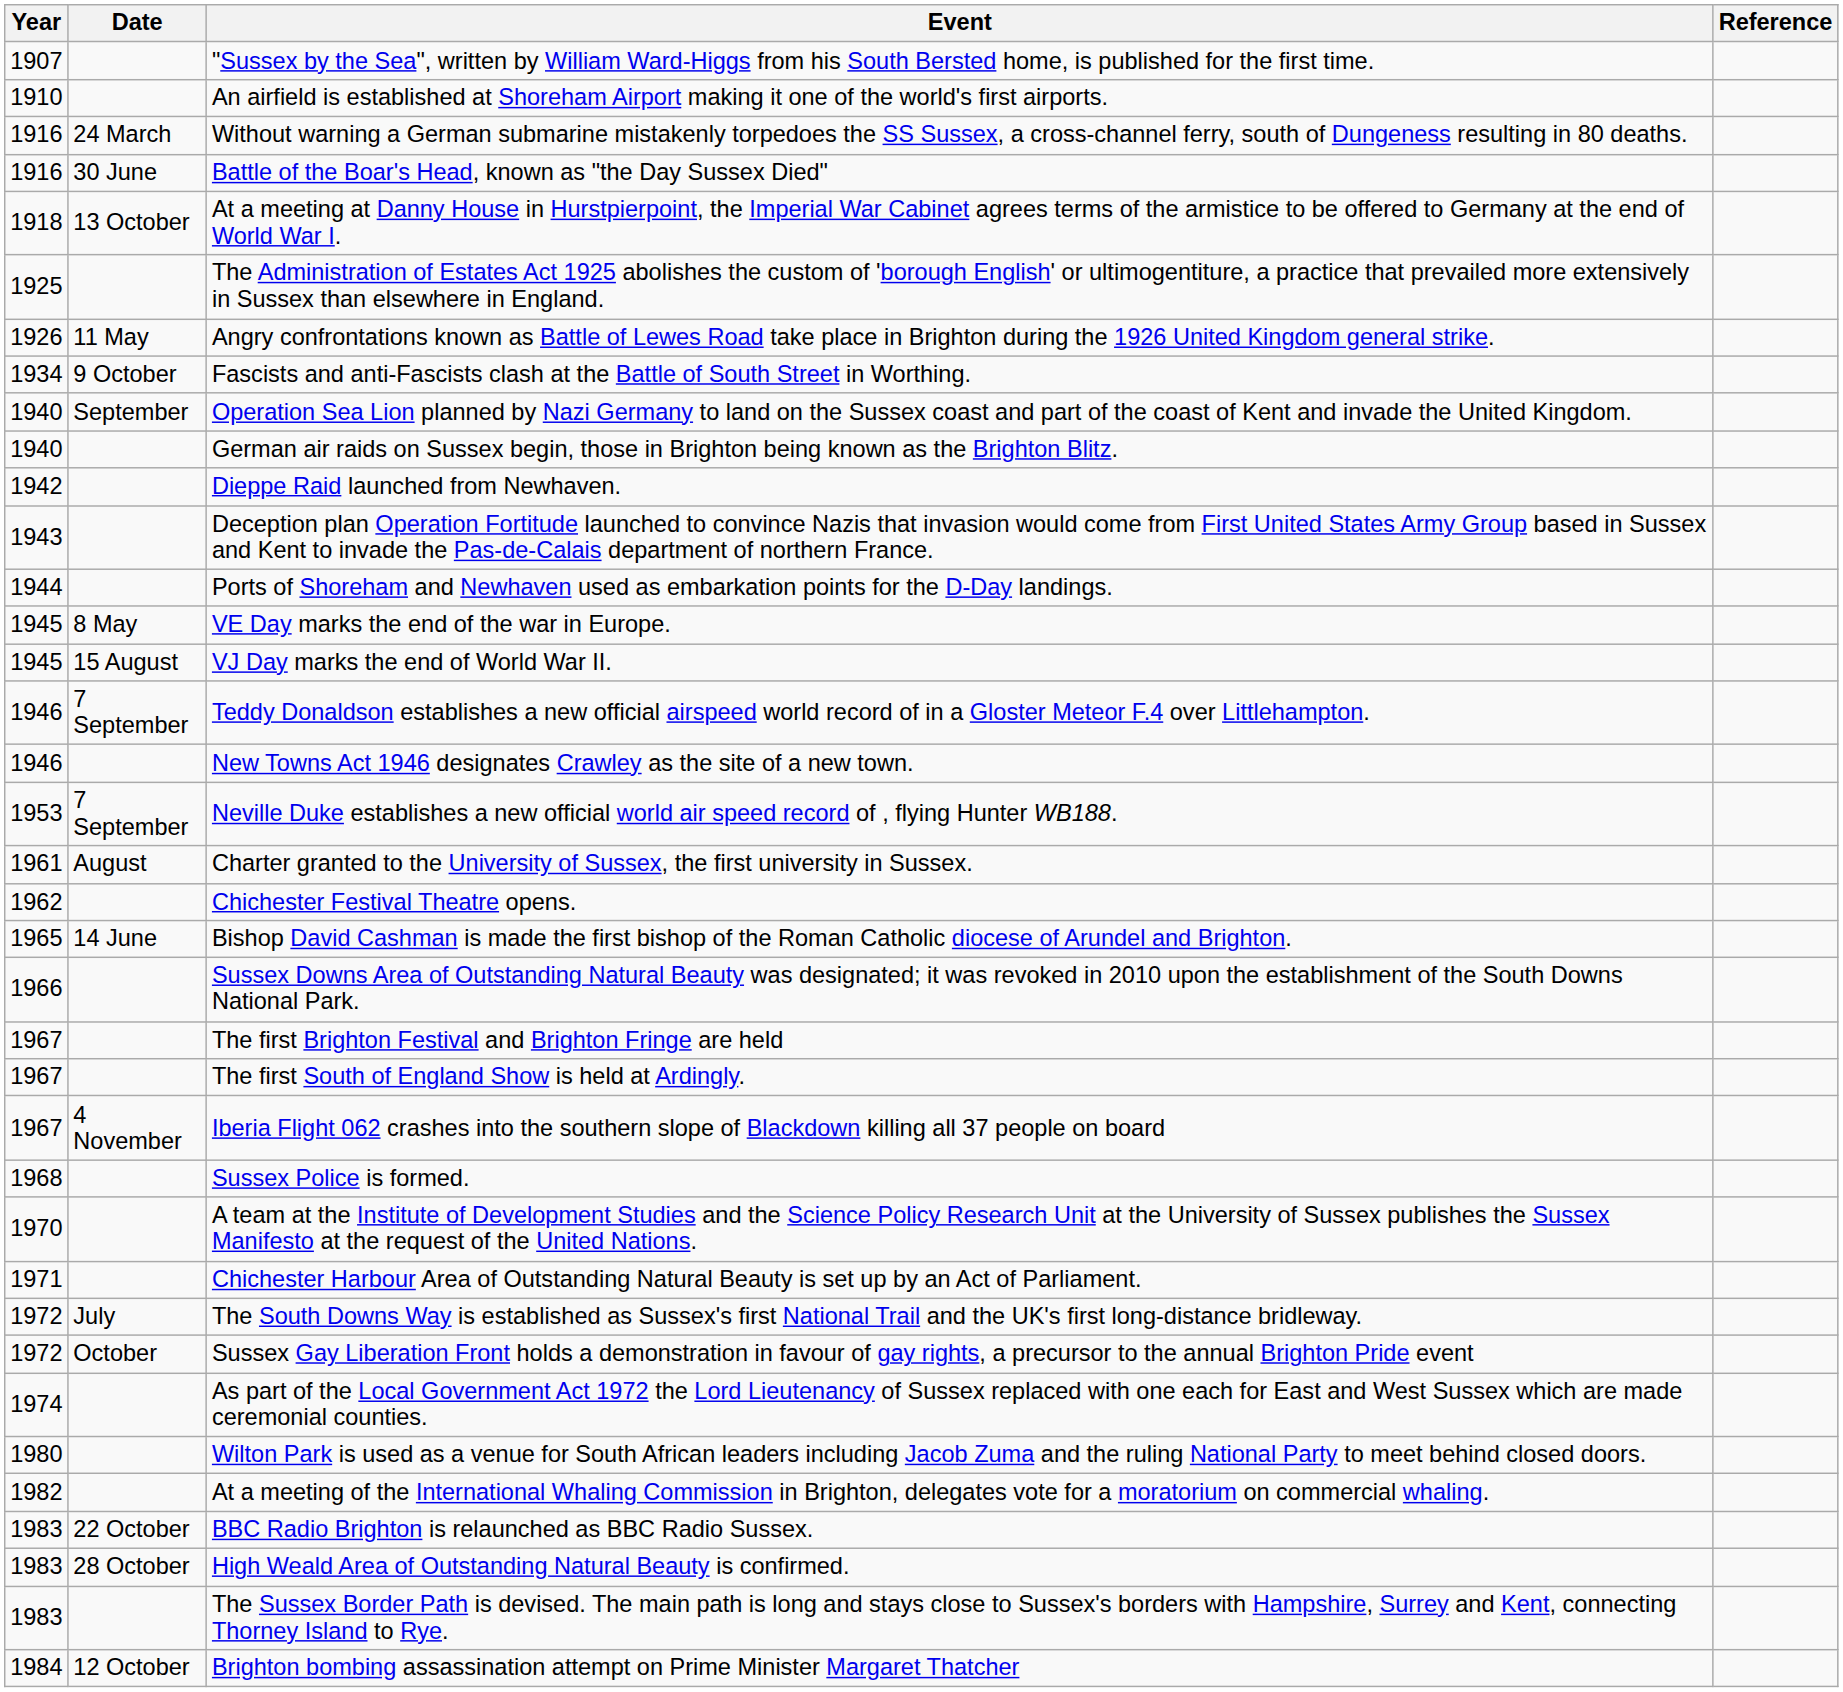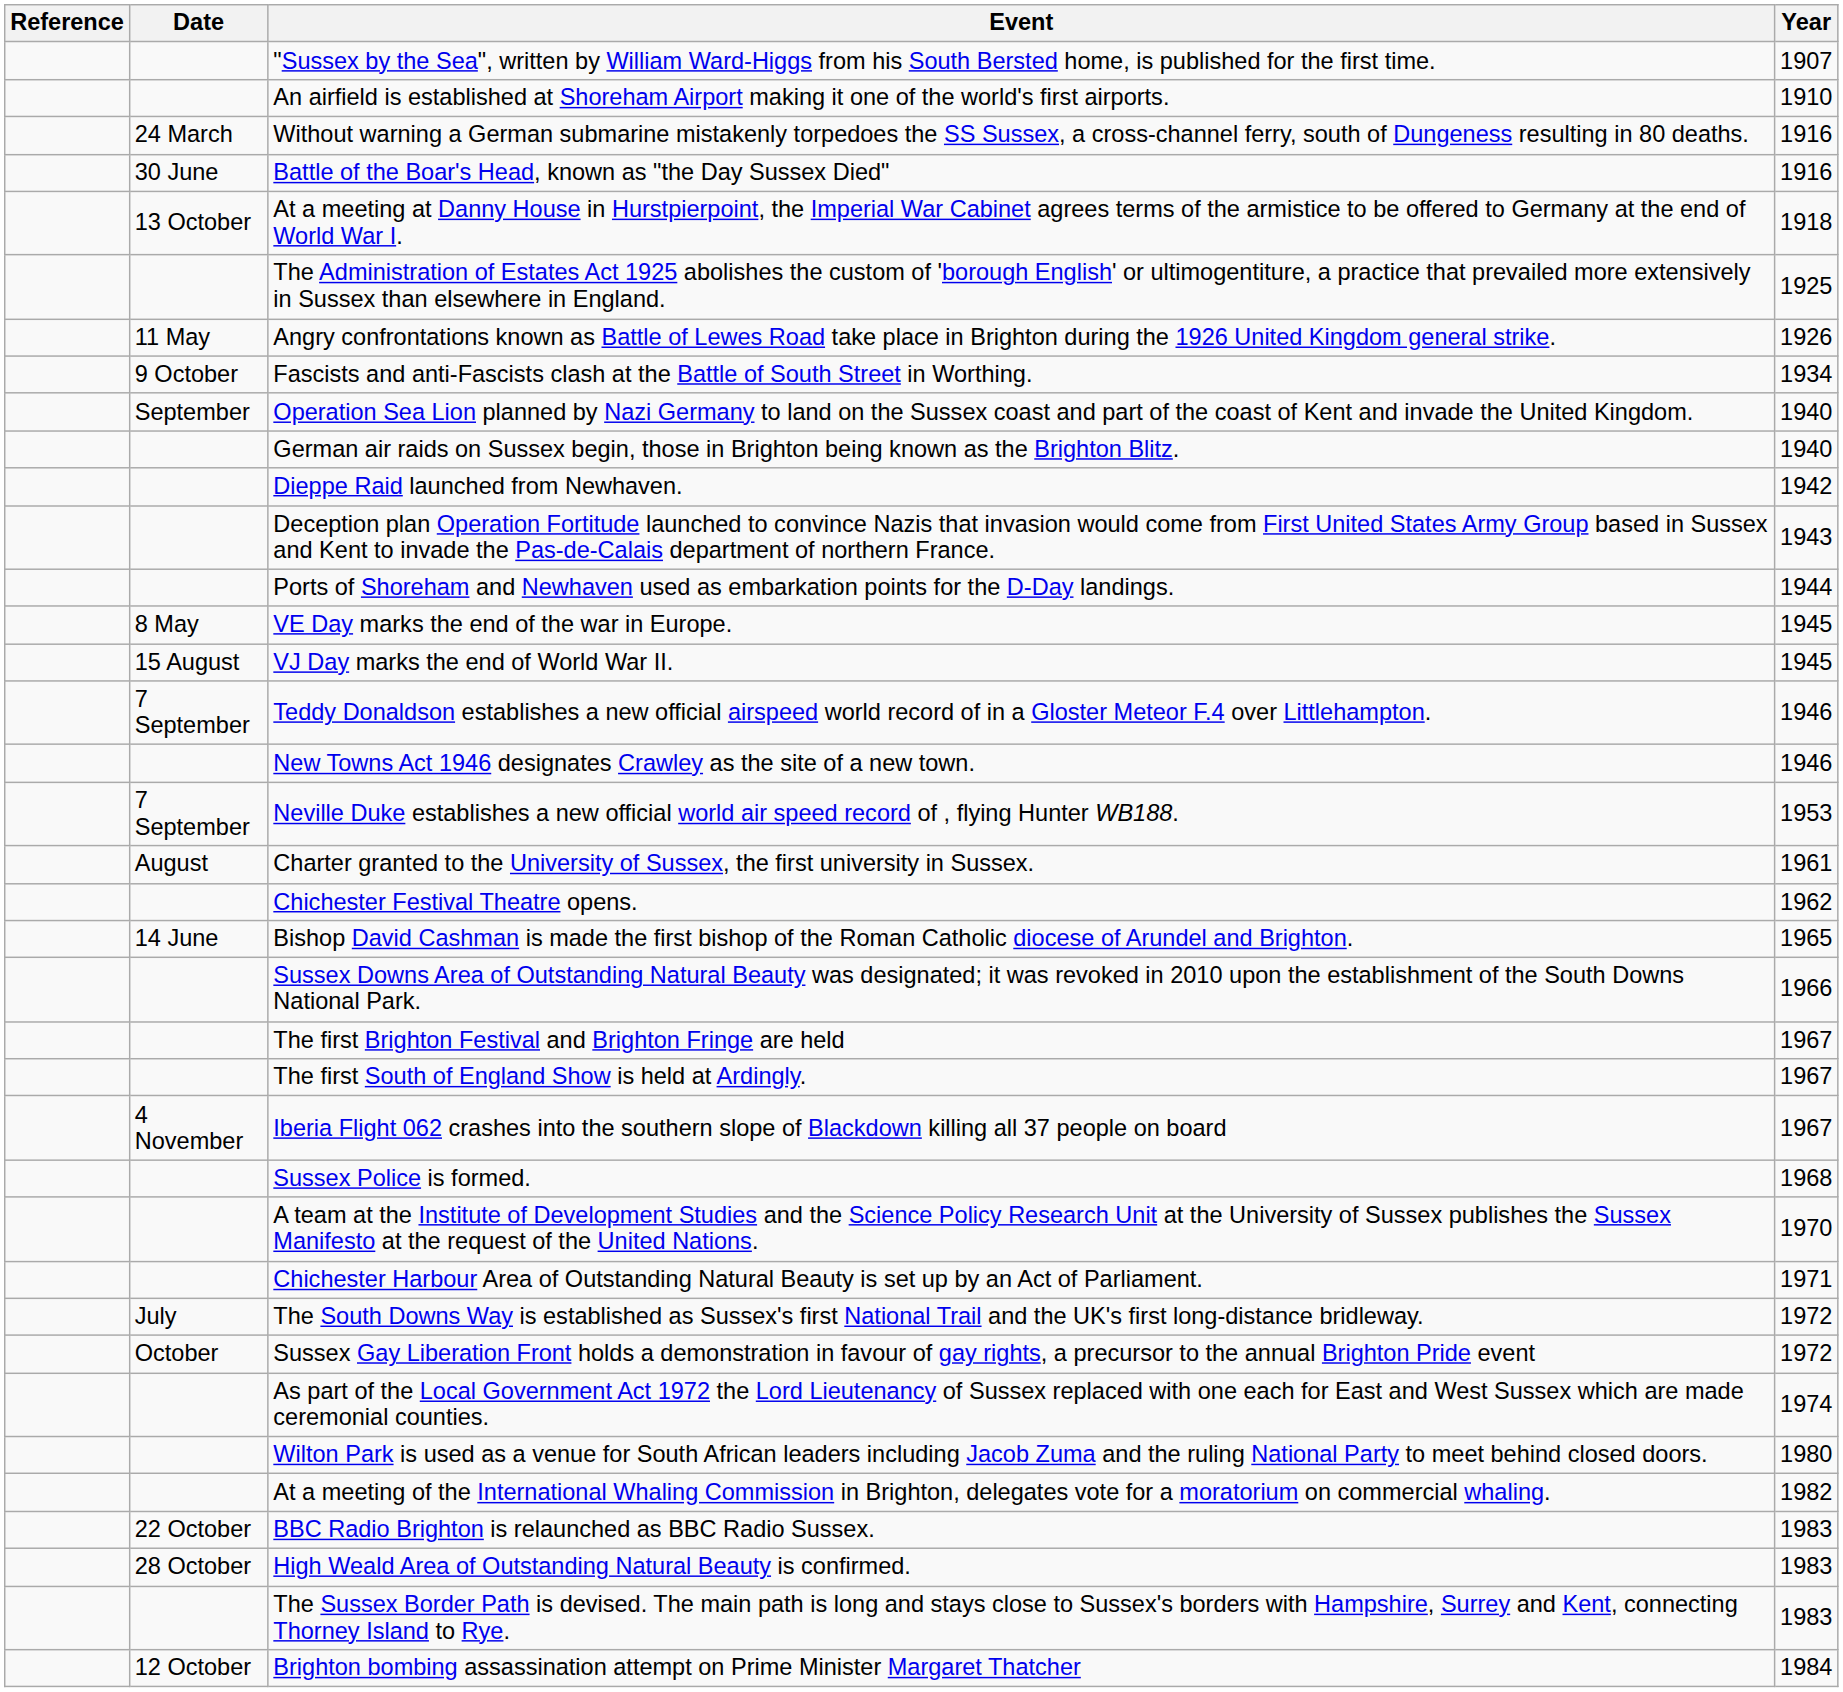 <table class="wikitable">
 <tr>
-<th TITTY>Year</th>
+<th>Reference</th>
 <th TITTY>Date</th>
 <th>Event</th>
-<th>Reference</th>
+<th TITTY>Year</th>
 </tr>
 <tr>
-<td>1907</td>
+<td></td>
 <td></td>
 <td>"<a href='#'>Sussex by the Sea</a>", written by <a href='#'>William Ward-Higgs</a> from his <a href='#'>South Bersted</a> home, is published for the first time.</td>
-<td></td>
+<td>1907</td>
 </tr>
 <tr>
-<td>1910</td>
+<td></td>
 <td></td>
 <td>An airfield is established at <a href='#'>Shoreham Airport</a> making it one of the world's first airports.</td>
-<td></td>
+<td>1910</td>
 </tr>
 <tr>
-<td>1916</td>
+<td></td>
 <td>24 March</td>
 <td>Without warning a German submarine mistakenly torpedoes the <a href='#'>SS Sussex</a>, a cross-channel ferry,  south of <a href='#'>Dungeness</a> resulting in 80 deaths.</td>
-<td></td>
+<td>1916</td>
 </tr>
 <tr>
-<td>1916</td>
+<td></td>
 <td>30 June</td>
 <td><a href='#'>Battle of the Boar's Head</a>, known as "the Day Sussex Died"</td>
-<td></td>
+<td>1916</td>
 </tr>
 <tr>
-<td>1918</td>
+<td></td>
 <td>13 October</td>
 <td>At a meeting at <a href='#'>Danny House</a> in <a href='#'>Hurstpierpoint</a>, the <a href='#'>Imperial War Cabinet</a> agrees terms of the armistice to be offered to Germany at the end of <a href='#'>World War I</a>.</td>
-<td></td>
+<td>1918</td>
 </tr>
 <tr>
-<td>1925</td>
+<td></td>
 <td></td>
 <td>The <a href='#'>Administration of Estates Act 1925</a> abolishes the custom of '<a href='#'>borough English</a>' or ultimogentiture, a practice that prevailed more extensively in Sussex than elsewhere in England.</td>
-<td></td>
+<td>1925</td>
 </tr>
 <tr>
-<td>1926</td>
+<td></td>
 <td>11 May</td>
 <td>Angry confrontations known as <a href='#'>Battle of Lewes Road</a> take place in Brighton during the <a href='#'>1926 United Kingdom general strike</a>.</td>
-<td></td>
+<td>1926</td>
 </tr>
 <tr>
-<td>1934</td>
+<td></td>
 <td>9 October</td>
 <td>Fascists and anti-Fascists clash at the <a href='#'>Battle of South Street</a> in Worthing.</td>
-<td></td>
+<td>1934</td>
 </tr>
 <tr>
-<td>1940</td>
+<td></td>
 <td>September</td>
 <td><a href='#'>Operation Sea Lion</a> planned by <a href='#'>Nazi Germany</a> to land on the Sussex coast and part of the coast of Kent and invade the United Kingdom.</td>
-<td></td>
+<td>1940</td>
 </tr>
 <tr>
-<td>1940</td>
+<td></td>
 <td></td>
 <td>German air raids on Sussex begin, those in Brighton being known as the <a href='#'>Brighton Blitz</a>.</td>
-<td></td>
+<td>1940</td>
 </tr>
 <tr>
-<td>1942</td>
+<td></td>
 <td></td>
 <td><a href='#'>Dieppe Raid</a> launched from Newhaven.</td>
-<td></td>
+<td>1942</td>
 </tr>
 <tr>
-<td>1943</td>
+<td></td>
 <td></td>
 <td>Deception plan <a href='#'>Operation Fortitude</a> launched to convince Nazis that invasion would come from <a href='#'>First United States Army Group</a> based in Sussex and Kent to invade the <a href='#'>Pas-de-Calais</a> department of northern France.</td>
-<td></td>
+<td>1943</td>
 </tr>
 <tr>
-<td>1944</td>
+<td></td>
 <td></td>
 <td>Ports of <a href='#'>Shoreham</a> and <a href='#'>Newhaven</a> used as embarkation points for the <a href='#'>D-Day</a> landings.</td>
-<td></td>
+<td>1944</td>
 </tr>
 <tr>
-<td>1945</td>
+<td></td>
 <td>8 May</td>
 <td><a href='#'>VE Day</a> marks the end of the war in Europe.</td>
-<td></td>
+<td>1945</td>
 </tr>
 <tr>
-<td>1945</td>
+<td></td>
 <td>15 August</td>
 <td><a href='#'>VJ Day</a> marks the end of World War II.</td>
-<td></td>
+<td>1945</td>
 </tr>
 <tr>
-<td>1946</td>
+<td></td>
 <td>7 September</td>
 <td><a href='#'>Teddy Donaldson</a> establishes a new official <a href='#'>airspeed</a> world record of  in a <a href='#'>Gloster Meteor F.4</a> over <a href='#'>Littlehampton</a>.</td>
-<td></td>
+<td>1946</td>
 </tr>
 <tr>
-<td>1946</td>
+<td></td>
 <td></td>
 <td><a href='#'>New Towns Act 1946</a> designates <a href='#'>Crawley</a> as the site of a new town.</td>
-<td></td>
+<td>1946</td>
 </tr>
 <tr>
-<td>1953</td>
+<td></td>
 <td>7 September</td>
 <td><a href='#'>Neville Duke</a> establishes a new official <a href='#'>world air speed record</a> of , flying Hunter <em>WB188</em>.</td>
-<td></td>
+<td>1953</td>
 </tr>
 <tr>
-<td>1961</td>
+<td></td>
 <td>August</td>
 <td>Charter granted to the <a href='#'>University of Sussex</a>, the first university in Sussex.</td>
-<td></td>
+<td>1961</td>
 </tr>
 <tr>
-<td>1962</td>
+<td></td>
 <td></td>
 <td><a href='#'>Chichester Festival Theatre</a> opens.</td>
-<td></td>
+<td>1962</td>
 </tr>
 <tr>
-<td>1965</td>
+<td></td>
 <td>14 June</td>
 <td>Bishop <a href='#'>David Cashman</a> is made the first bishop of the Roman Catholic <a href='#'>diocese of Arundel and Brighton</a>.</td>
-<td></td>
+<td>1965</td>
 </tr>
 <tr>
-<td>1966</td>
+<td></td>
 <td></td>
 <td><a href='#'>Sussex Downs Area of Outstanding Natural Beauty</a> was designated; it was revoked in 2010 upon the establishment of the South Downs National Park.</td>
-<td></td>
+<td>1966</td>
 </tr>
 <tr>
-<td>1967</td>
+<td></td>
 <td></td>
 <td>The first <a href='#'>Brighton Festival</a> and <a href='#'>Brighton Fringe</a> are held</td>
-<td></td>
+<td>1967</td>
 </tr>
 <tr>
-<td>1967</td>
+<td></td>
 <td></td>
 <td>The first <a href='#'>South of England Show</a> is held at <a href='#'>Ardingly</a>.</td>
-<td></td>
+<td>1967</td>
 </tr>
 <tr>
-<td>1967</td>
+<td></td>
 <td>4 November</td>
 <td><a href='#'>Iberia Flight 062</a> crashes into the southern slope of <a href='#'>Blackdown</a> killing all 37 people on board</td>
-<td></td>
+<td>1967</td>
 </tr>
 <tr>
-<td>1968</td>
+<td></td>
 <td></td>
 <td><a href='#'>Sussex Police</a> is formed.</td>
-<td></td>
+<td>1968</td>
 </tr>
 <tr>
-<td>1970</td>
+<td></td>
 <td></td>
 <td>A team at the <a href='#'>Institute of Development Studies</a> and the <a href='#'>Science Policy Research Unit</a> at the University of Sussex publishes the <a href='#'>Sussex Manifesto</a> at the request of the <a href='#'>United Nations</a>.</td>
-<td></td>
+<td>1970</td>
 </tr>
 <tr>
-<td>1971</td>
+<td></td>
 <td></td>
 <td><a href='#'>Chichester Harbour</a> Area of Outstanding Natural Beauty is set up by an Act of Parliament.</td>
-<td></td>
+<td>1971</td>
 </tr>
 <tr>
-<td>1972</td>
+<td></td>
 <td>July</td>
 <td>The <a href='#'>South Downs Way</a> is established as Sussex's first <a href='#'>National Trail</a> and the UK's first long-distance bridleway.</td>
-<td></td>
+<td>1972</td>
 </tr>
 <tr>
-<td>1972</td>
+<td></td>
 <td>October</td>
 <td>Sussex <a href='#'>Gay Liberation Front</a> holds a demonstration in favour of <a href='#'>gay rights</a>, a precursor to the annual <a href='#'>Brighton Pride</a> event</td>
-<td></td>
+<td>1972</td>
 </tr>
 <tr>
-<td>1974</td>
+<td></td>
 <td></td>
 <td>As part of the <a href='#'>Local Government Act 1972</a> the <a href='#'>Lord Lieutenancy</a> of Sussex replaced with one each for East and West Sussex which are made ceremonial counties.</td>
-<td></td>
+<td>1974</td>
 </tr>
 <tr>
-<td>1980</td>
+<td></td>
 <td></td>
 <td><a href='#'>Wilton Park</a> is used as a venue for South African leaders including <a href='#'>Jacob Zuma</a> and the ruling <a href='#'>National Party</a> to meet behind closed doors.</td>
-<td></td>
+<td>1980</td>
 </tr>
 <tr>
-<td>1982</td>
+<td></td>
 <td></td>
 <td>At a meeting of the <a href='#'>International Whaling Commission</a> in Brighton, delegates vote for a <a href='#'>moratorium</a> on commercial <a href='#'>whaling</a>.</td>
-<td></td>
+<td>1982</td>
 </tr>
 <tr>
-<td>1983</td>
+<td></td>
 <td>22 October</td>
 <td><a href='#'>BBC Radio Brighton</a> is relaunched as BBC Radio Sussex.</td>
-<td></td>
+<td>1983</td>
 </tr>
 <tr>
-<td>1983</td>
+<td></td>
 <td>28 October</td>
 <td><a href='#'>High Weald Area of Outstanding Natural Beauty</a> is confirmed.</td>
-<td></td>
+<td>1983</td>
 </tr>
 <tr>
-<td>1983</td>
+<td></td>
 <td></td>
 <td>The <a href='#'>Sussex Border Path</a> is devised. The main path is  long and stays close to Sussex's borders with <a href='#'>Hampshire</a>, <a href='#'>Surrey</a> and <a href='#'>Kent</a>, connecting <a href='#'>Thorney Island</a> to <a href='#'>Rye</a>.</td>
-<td></td>
+<td>1983</td>
 </tr>
 <tr>
-<td>1984</td>
+<td></td>
 <td>12 October</td>
 <td><a href='#'>Brighton bombing</a> assassination attempt on Prime Minister <a href='#'>Margaret Thatcher</a></td>
-<td></td>
+<td>1984</td>
 </tr>
 </table>
